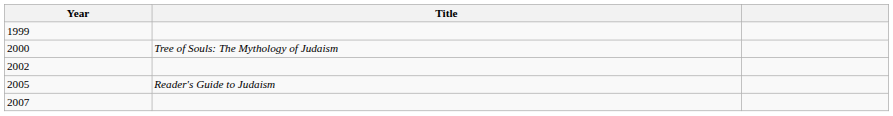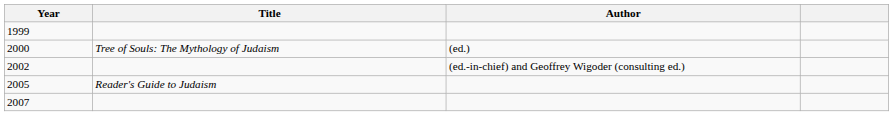 <table class="wikitable sortable" style="width:100%">
 <tr>
 <th scope="col" style="width:10%">Year</th>
 <th scope="col" style="width:40%">Title</th>
+<th scope="col" style="width:40%">Author</th>
 <th scope="col" style="width:10%"></th>
 </tr>
 <tr>
 <td>1999</td>
 <td><em></em></td>
 <td></td>
+<td></td>
 </tr>
 <tr>
 <td>2000</td>
 <td><em>Tree of Souls: The Mythology of Judaism</em></td>
+<td> (ed.)</td>
 <td></td>
 </tr>
 <tr>
 <td>2002</td>
 <td><em></em></td>
+<td> (ed.-in-chief) and Geoffrey Wigoder (consulting ed.)</td>
 <td></td>
 </tr>
 <tr>
 <td>2005</td>
 <td><em>Reader's Guide to Judaism</em></td>
 <td></td>
+<td></td>
 </tr>
 <tr>
 <td>2007</td>
 <td><em></em></td>
 <td></td>
+<td></td>
 </tr>
 </table>
